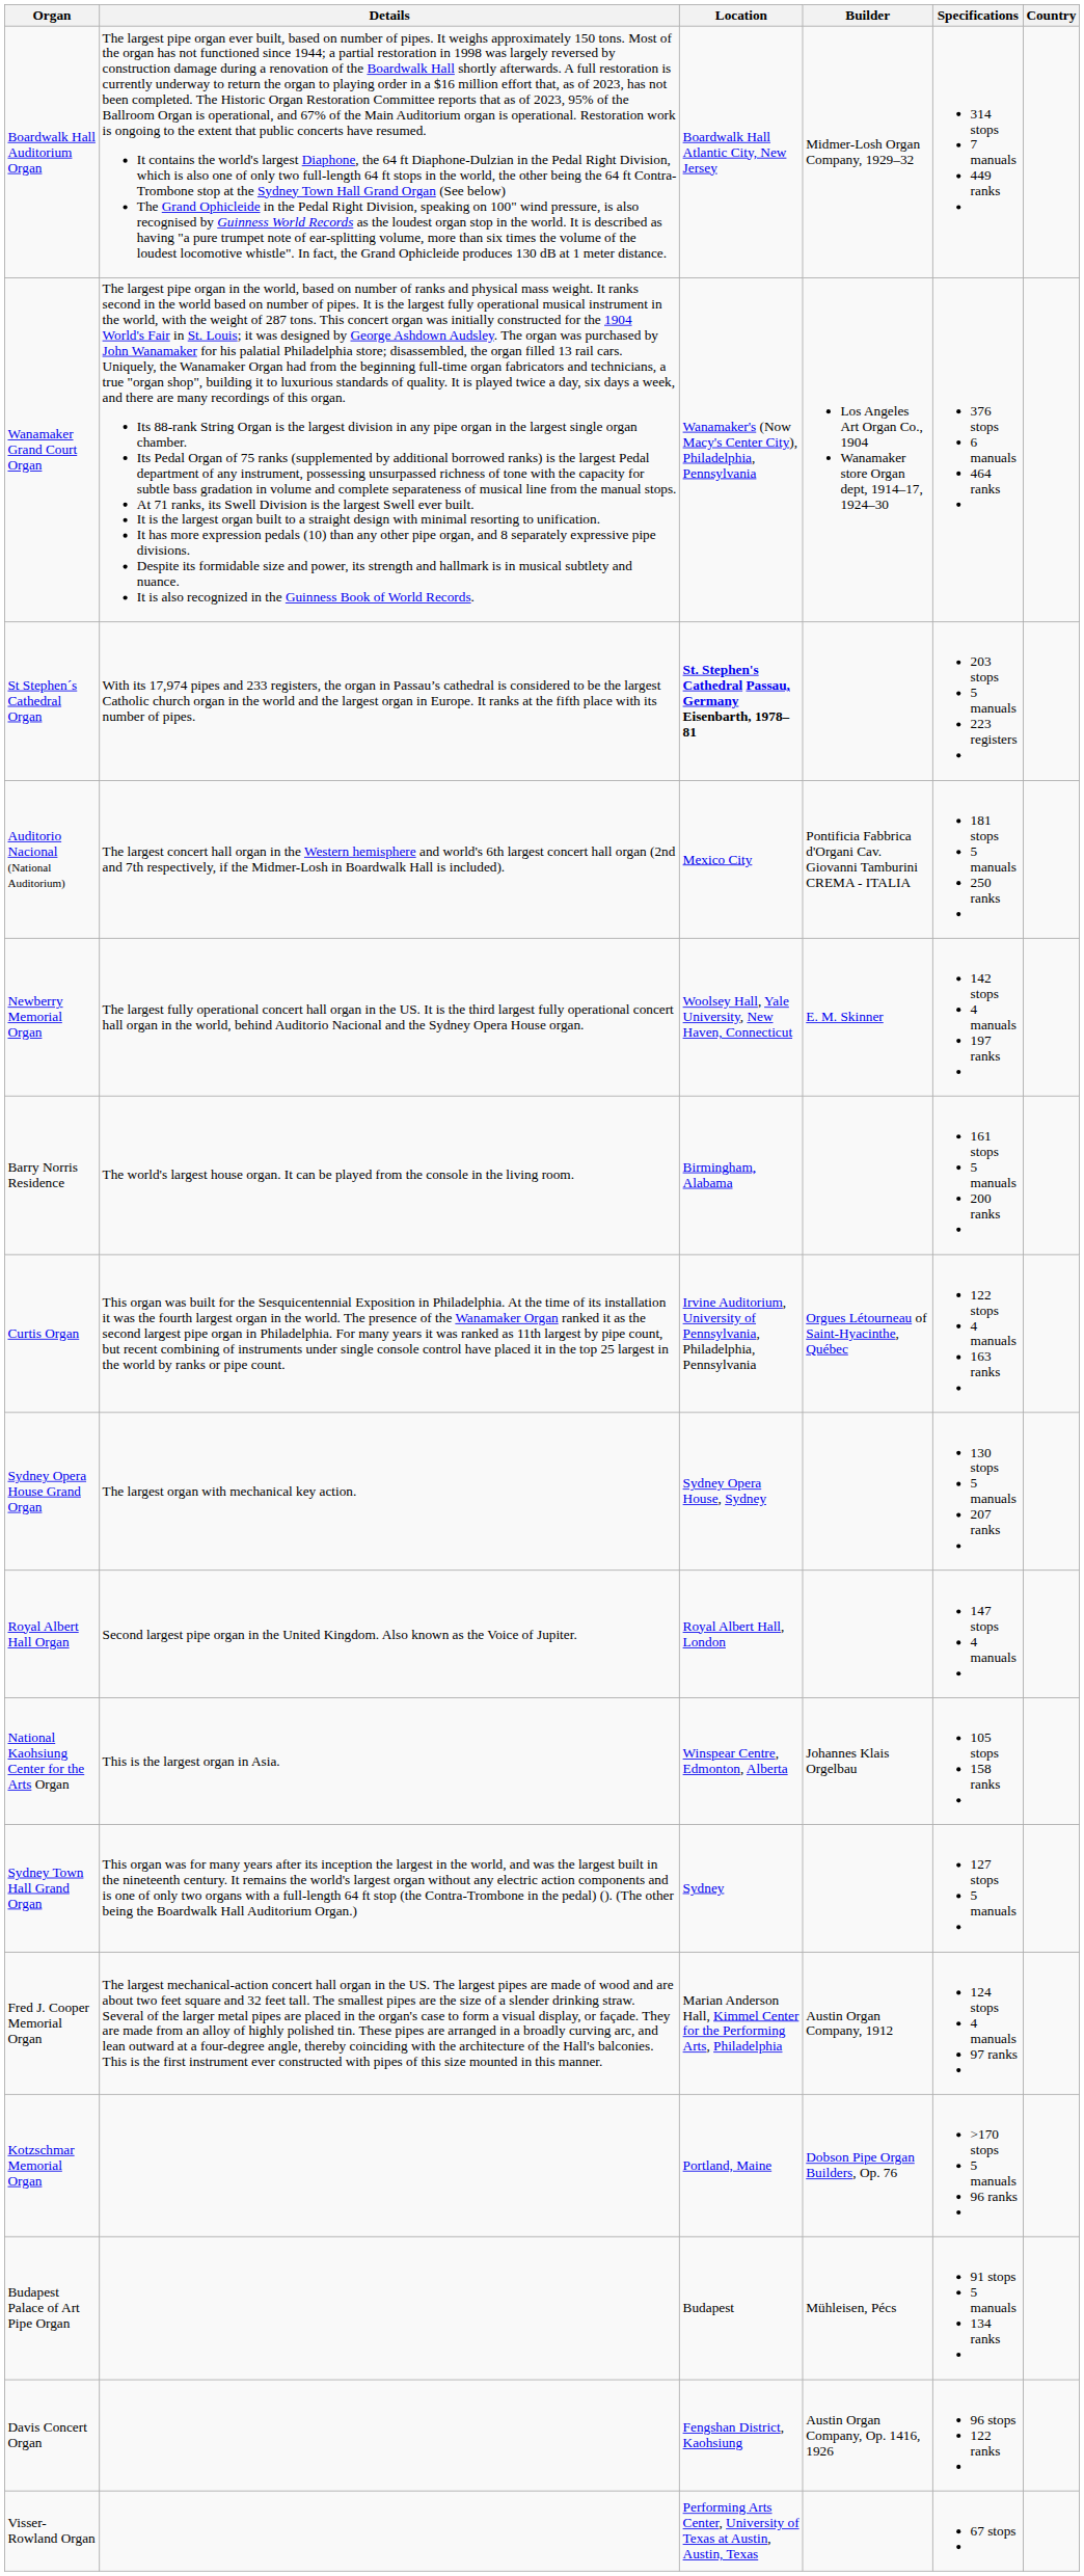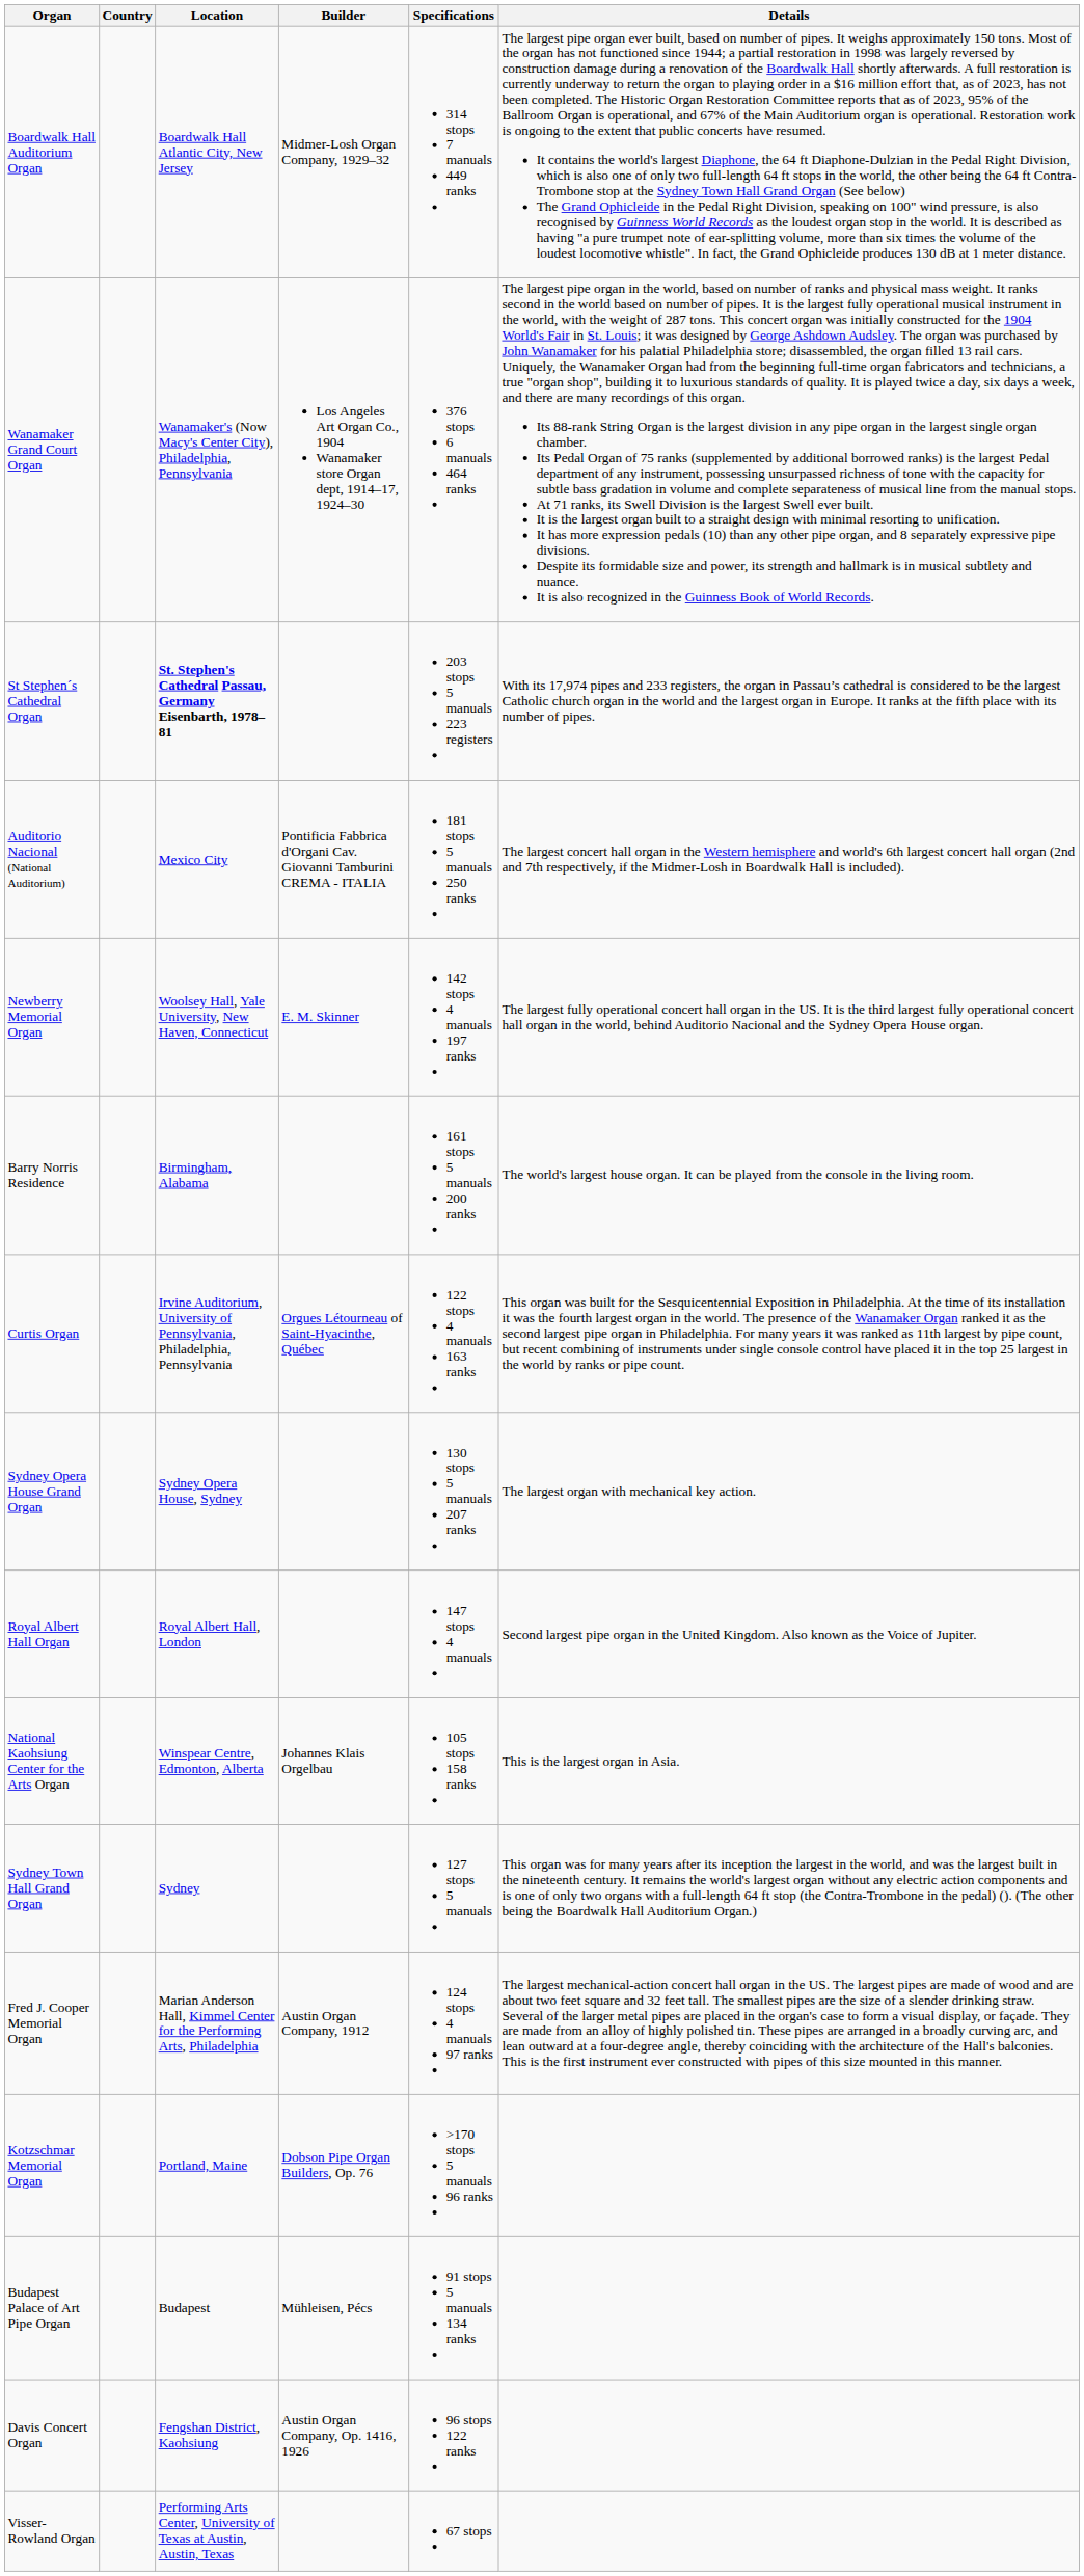 <table class="wikitable sortable">
 <tr>
 <th>Organ</th>
-<th>Details</th>
+<th>Country</th>
 <th>Location</th>
 <th>Builder</th>
 <th>Specifications</th>
-<th>Country</th>
+<th>Details</th>
 </tr>
 <tr>
 <td><a href='#'>Boardwalk Hall Auditorium Organ</a></td>
-<td>The largest pipe organ ever built, based on number of pipes. It weighs approximately 150 tons.  Most of the organ has not functioned since 1944; a partial restoration in 1998 was largely reversed by construction damage during a renovation of the <a href='#'>Boardwalk Hall</a> shortly afterwards. A full restoration is currently underway to return the organ to playing order in a $16 million effort that, as of 2023, has not been completed. The Historic Organ Restoration Committee reports that as of 2023, 95% of the Ballroom Organ is operational, and 67% of the Main Auditorium organ is operational. Restoration work is ongoing to the extent that public concerts have resumed.<br><ul><li>It contains the world's largest <a href='#'>Diaphone</a>, the 64 ft Diaphone-Dulzian in the Pedal Right Division, which is also one of only two full-length 64 ft stops in the world, the other being the 64 ft Contra-Trombone stop at the <a href='#'>Sydney Town Hall Grand Organ</a> (See below)</li><li>The <a href='#'>Grand Ophicleide</a> in the Pedal Right Division, speaking on 100" wind pressure, is also recognised by <em><a href='#'>Guinness World Records</a></em> as the loudest organ stop in the world. It is described as having "a pure trumpet note of ear-splitting volume, more than six times the volume of the loudest locomotive whistle". In fact, the Grand Ophicleide produces 130 dB at 1 meter distance.</li></ul></td>
+<td></td>
 <td><a href='#'>Boardwalk Hall</a> <a href='#'>Atlantic City, New Jersey</a></td>
 <td>Midmer-Losh Organ Company, 1929–32</td>
 <td><br><ul><li>314 stops</li><li>7 manuals</li><li>449 ranks</li><li></li></ul></td>
-<td></td>
+<td>The largest pipe organ ever built, based on number of pipes. It weighs approximately 150 tons.  Most of the organ has not functioned since 1944; a partial restoration in 1998 was largely reversed by construction damage during a renovation of the <a href='#'>Boardwalk Hall</a> shortly afterwards. A full restoration is currently underway to return the organ to playing order in a $16 million effort that, as of 2023, has not been completed. The Historic Organ Restoration Committee reports that as of 2023, 95% of the Ballroom Organ is operational, and 67% of the Main Auditorium organ is operational. Restoration work is ongoing to the extent that public concerts have resumed.<br><ul><li>It contains the world's largest <a href='#'>Diaphone</a>, the 64 ft Diaphone-Dulzian in the Pedal Right Division, which is also one of only two full-length 64 ft stops in the world, the other being the 64 ft Contra-Trombone stop at the <a href='#'>Sydney Town Hall Grand Organ</a> (See below)</li><li>The <a href='#'>Grand Ophicleide</a> in the Pedal Right Division, speaking on 100" wind pressure, is also recognised by <em><a href='#'>Guinness World Records</a></em> as the loudest organ stop in the world. It is described as having "a pure trumpet note of ear-splitting volume, more than six times the volume of the loudest locomotive whistle". In fact, the Grand Ophicleide produces 130 dB at 1 meter distance.</li></ul></td>
 </tr>
 <tr>
 <td><a href='#'>Wanamaker Grand Court Organ</a></td>
-<td>The largest pipe organ in the world, based on number of ranks and physical mass weight. It ranks second in the world based on number of pipes. It is the largest fully operational musical instrument in the world, with the weight of 287 tons. This concert organ was initially constructed for the <a href='#'>1904 World's Fair</a> in <a href='#'>St. Louis</a>; it was designed by <a href='#'>George Ashdown Audsley</a>. The organ was purchased by <a href='#'>John Wanamaker</a> for his palatial Philadelphia store; disassembled, the organ filled 13 rail cars. Uniquely, the Wanamaker Organ had from the beginning full-time organ fabricators and technicians, a true "organ shop", building it to luxurious standards of quality. It is played twice a day, six days a week, and there are many recordings of this organ.<br><ul><li>Its 88-rank String Organ is the largest division in any pipe organ in the largest single organ chamber.</li><li>Its Pedal Organ of 75 ranks (supplemented by additional borrowed ranks) is the largest Pedal department of any instrument, possessing unsurpassed richness of tone with the capacity for subtle bass gradation in volume and complete separateness of musical line from the manual stops.</li><li>At 71 ranks, its Swell Division is the largest Swell ever built.</li><li>It is the largest organ built to a straight design with minimal resorting to unification.</li><li>It has more expression pedals (10) than any other pipe organ, and 8 separately expressive pipe divisions.</li><li>Despite its formidable size and power, its strength and hallmark is in musical subtlety and nuance.</li><li>It is also recognized in the <a href='#'>Guinness Book of World Records</a>.</li></ul></td>
+<td></td>
 <td><a href='#'>Wanamaker's</a> (Now <a href='#'>Macy's Center City</a>), <a href='#'>Philadelphia</a>, <a href='#'>Pennsylvania</a></td>
 <td><br><ul><li>Los Angeles Art Organ Co., 1904</li><li>Wanamaker store Organ dept, 1914–17, 1924–30</li></ul></td>
 <td><br><ul><li>376 stops</li><li>6 manuals</li><li>464 ranks</li><li></li></ul></td>
-<td></td>
+<td>The largest pipe organ in the world, based on number of ranks and physical mass weight. It ranks second in the world based on number of pipes. It is the largest fully operational musical instrument in the world, with the weight of 287 tons. This concert organ was initially constructed for the <a href='#'>1904 World's Fair</a> in <a href='#'>St. Louis</a>; it was designed by <a href='#'>George Ashdown Audsley</a>. The organ was purchased by <a href='#'>John Wanamaker</a> for his palatial Philadelphia store; disassembled, the organ filled 13 rail cars. Uniquely, the Wanamaker Organ had from the beginning full-time organ fabricators and technicians, a true "organ shop", building it to luxurious standards of quality. It is played twice a day, six days a week, and there are many recordings of this organ.<br><ul><li>Its 88-rank String Organ is the largest division in any pipe organ in the largest single organ chamber.</li><li>Its Pedal Organ of 75 ranks (supplemented by additional borrowed ranks) is the largest Pedal department of any instrument, possessing unsurpassed richness of tone with the capacity for subtle bass gradation in volume and complete separateness of musical line from the manual stops.</li><li>At 71 ranks, its Swell Division is the largest Swell ever built.</li><li>It is the largest organ built to a straight design with minimal resorting to unification.</li><li>It has more expression pedals (10) than any other pipe organ, and 8 separately expressive pipe divisions.</li><li>Despite its formidable size and power, its strength and hallmark is in musical subtlety and nuance.</li><li>It is also recognized in the <a href='#'>Guinness Book of World Records</a>.</li></ul></td>
 </tr>
 <tr>
 <td><a href='#'>St Stephen´s Cathedral Organ</a></td>
-<td>With its 17,974 pipes and 233 registers, the organ in Passau’s cathedral is considered to be the largest Catholic church organ in the world and the largest organ in Europe. It ranks at the fifth place with its number of pipes.</td>
+<td></td>
 <td><strong><a href='#'>St. Stephen's Cathedral</a> <a href='#'>Passau, Germany</a><br>Eisenbarth, 1978–81</strong></td>
 <td></td>
 <td><br><ul><li>203 stops</li><li>5 manuals</li><li>223 registers</li><li></li></ul></td>
-<td></td>
+<td>With its 17,974 pipes and 233 registers, the organ in Passau’s cathedral is considered to be the largest Catholic church organ in the world and the largest organ in Europe. It ranks at the fifth place with its number of pipes.</td>
 </tr>
 <tr>
 <td><a href='#'>Auditorio Nacional</a> <small>(National Auditorium)</small></td>
-<td>The largest concert hall organ in the <a href='#'>Western hemisphere</a> and world's 6th largest concert hall organ (2nd and 7th respectively, if the Midmer-Losh in Boardwalk Hall is included).</td>
+<td></td>
 <td><a href='#'>Mexico City</a></td>
 <td>Pontificia Fabbrica d'Organi Cav. Giovanni Tamburini<br>CREMA - ITALIA</td>
 <td><br><ul><li>181 stops</li><li>5 manuals</li><li>250 ranks</li><li></li></ul></td>
-<td></td>
+<td>The largest concert hall organ in the <a href='#'>Western hemisphere</a> and world's 6th largest concert hall organ (2nd and 7th respectively, if the Midmer-Losh in Boardwalk Hall is included).</td>
 </tr>
 <tr>
 <td><a href='#'>Newberry Memorial Organ</a></td>
-<td>The largest fully operational concert hall organ in the US. It is the third largest fully operational concert hall organ in the world, behind Auditorio Nacional and the Sydney Opera House organ.</td>
+<td></td>
 <td><a href='#'>Woolsey Hall</a>, <a href='#'>Yale University</a>, <a href='#'>New Haven, Connecticut</a></td>
 <td><a href='#'>E. M. Skinner</a></td>
 <td><br><ul><li>142 stops</li><li>4 manuals</li><li>197 ranks</li><li></li></ul></td>
-<td></td>
+<td>The largest fully operational concert hall organ in the US. It is the third largest fully operational concert hall organ in the world, behind Auditorio Nacional and the Sydney Opera House organ.</td>
 </tr>
 <tr>
 <td>Barry Norris Residence</td>
-<td>The world's largest house organ. It can be played from the console in the living room.</td>
+<td></td>
 <td><a href='#'>Birmingham, Alabama</a></td>
 <td></td>
 <td><br><ul><li>161 stops</li><li>5 manuals</li><li>200 ranks</li><li></li></ul></td>
-<td></td>
+<td>The world's largest house organ. It can be played from the console in the living room.</td>
 </tr>
 <tr>
 <td><a href='#'>Curtis Organ</a></td>
-<td>This organ was built for the Sesquicentennial Exposition in Philadelphia. At the time of its installation it was the fourth largest organ in the world. The presence of the <a href='#'>Wanamaker Organ</a> ranked it as the second largest pipe organ in Philadelphia. For many years it was ranked as 11th largest by pipe count, but recent combining of instruments under single console control have placed it in the top 25 largest in the world by ranks or pipe count.</td>
+<td></td>
 <td><a href='#'>Irvine Auditorium</a>, <a href='#'>University of Pennsylvania</a>, Philadelphia, Pennsylvania</td>
 <td><a href='#'>Orgues Létourneau</a> of <a href='#'>Saint-Hyacinthe</a>, <a href='#'>Québec</a></td>
 <td><br><ul><li>122 stops</li><li>4 manuals</li><li>163 ranks</li><li></li></ul></td>
-<td></td>
+<td>This organ was built for the Sesquicentennial Exposition in Philadelphia. At the time of its installation it was the fourth largest organ in the world. The presence of the <a href='#'>Wanamaker Organ</a> ranked it as the second largest pipe organ in Philadelphia. For many years it was ranked as 11th largest by pipe count, but recent combining of instruments under single console control have placed it in the top 25 largest in the world by ranks or pipe count.</td>
 </tr>
 <tr>
 <td><a href='#'>Sydney Opera House Grand Organ</a></td>
-<td>The largest organ with mechanical key action.</td>
+<td></td>
 <td><a href='#'>Sydney Opera House</a>, <a href='#'>Sydney</a></td>
 <td></td>
 <td><br><ul><li>130 stops</li><li>5 manuals</li><li>207 ranks</li><li></li></ul></td>
-<td></td>
+<td>The largest organ with mechanical key action.</td>
 </tr>
 <tr>
 <td><a href='#'>Royal Albert Hall Organ</a></td>
-<td>Second largest pipe organ in the United Kingdom. Also known as the Voice of Jupiter.</td>
+<td></td>
 <td><a href='#'>Royal Albert Hall</a>, <a href='#'>London</a></td>
 <td></td>
 <td><br><ul><li>147 stops</li><li>4 manuals</li><li> </li></ul></td>
-<td></td>
+<td>Second largest pipe organ in the United Kingdom. Also known as the Voice of Jupiter.</td>
 </tr>
 <tr>
 <td><a href='#'>National Kaohsiung Center for the Arts</a> Organ</td>
-<td>This is the largest organ in Asia.</td>
+<td></td>
 <td><a href='#'>Winspear Centre</a>, <a href='#'>Edmonton</a>, <a href='#'>Alberta</a></td>
 <td>Johannes Klais Orgelbau</td>
 <td><br><ul><li>105 stops</li><li>158 ranks</li><li></li></ul></td>
-<td></td>
+<td>This is the largest organ in Asia.</td>
 </tr>
 <tr>
 <td><a href='#'>Sydney Town Hall Grand Organ</a></td>
-<td>This organ was for many years after its inception the largest in the world, and was the largest built in the nineteenth century. It remains the world's largest organ without any electric action components and is one of only two organs with a full-length 64 ft stop (the Contra-Trombone in the pedal) (). (The other being the Boardwalk Hall Auditorium Organ.)</td>
+<td></td>
 <td><a href='#'>Sydney</a></td>
 <td></td>
 <td><br><ul><li>127 stops</li><li>5 manuals</li><li></li></ul></td>
-<td></td>
+<td>This organ was for many years after its inception the largest in the world, and was the largest built in the nineteenth century. It remains the world's largest organ without any electric action components and is one of only two organs with a full-length 64 ft stop (the Contra-Trombone in the pedal) (). (The other being the Boardwalk Hall Auditorium Organ.)</td>
 </tr>
 <tr>
 <td>Fred J. Cooper Memorial Organ</td>
-<td>The largest mechanical-action concert hall organ in the US. The largest pipes are made of wood and are about two feet square and 32 feet tall. The smallest pipes are the size of a slender drinking straw. Several of the larger metal pipes are placed in the organ's case to form a visual display, or façade. They are made from an alloy of highly polished tin. These pipes are arranged in a broadly curving arc, and lean outward at a four-degree angle, thereby coinciding with the architecture of the Hall's balconies. This is the first instrument ever constructed with pipes of this size mounted in this manner.</td>
+<td></td>
 <td>Marian Anderson Hall, <a href='#'>Kimmel Center for the Performing Arts</a>, <a href='#'>Philadelphia</a></td>
 <td>Austin Organ Company, 1912</td>
 <td><br><ul><li>124 stops</li><li>4 manuals</li><li>97 ranks</li><li></li></ul></td>
-<td></td>
+<td>The largest mechanical-action concert hall organ in the US. The largest pipes are made of wood and are about two feet square and 32 feet tall. The smallest pipes are the size of a slender drinking straw. Several of the larger metal pipes are placed in the organ's case to form a visual display, or façade. They are made from an alloy of highly polished tin. These pipes are arranged in a broadly curving arc, and lean outward at a four-degree angle, thereby coinciding with the architecture of the Hall's balconies. This is the first instrument ever constructed with pipes of this size mounted in this manner.</td>
 </tr>
 <tr>
 <td><a href='#'>Kotzschmar Memorial Organ</a></td>
 <td></td>
 <td><a href='#'>Portland, Maine</a></td>
 <td><a href='#'>Dobson Pipe Organ Builders</a>, Op. 76</td>
 <td><br><ul><li>>170 stops</li><li>5 manuals</li><li>96 ranks</li><li></li></ul></td>
 <td></td>
 </tr>
 <tr>
 <td>Budapest Palace of Art Pipe Organ</td>
 <td></td>
 <td>Budapest</td>
 <td>Mühleisen, Pécs</td>
 <td><br><ul><li>91 stops</li><li>5 manuals</li><li>134 ranks</li><li></li></ul></td>
 <td></td>
 </tr>
 <tr>
 <td>Davis Concert Organ</td>
 <td></td>
 <td><a href='#'>Fengshan District</a>, <a href='#'>Kaohsiung</a></td>
 <td>Austin Organ Company, Op. 1416, 1926</td>
 <td><br><ul><li>96 stops</li><li>122 ranks</li><li></li></ul></td>
 <td></td>
 </tr>
 <tr>
 <td>Visser-Rowland Organ</td>
 <td></td>
 <td><a href='#'>Performing Arts Center</a>, <a href='#'>University of Texas at Austin</a>, <a href='#'>Austin, Texas</a></td>
 <td></td>
 <td><br><ul><li>67 stops</li><li></li></ul></td>
 <td></td>
 </tr>
 </table>
